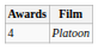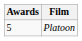 <table class="wikitable">
 <tr>
 <th>Awards</th>
 <th>Film</th>
 </tr>
 <tr>
-<td>4</td>
+<td>5</td>
 <td><em>Platoon</em></td>
 </tr>
 </table>
